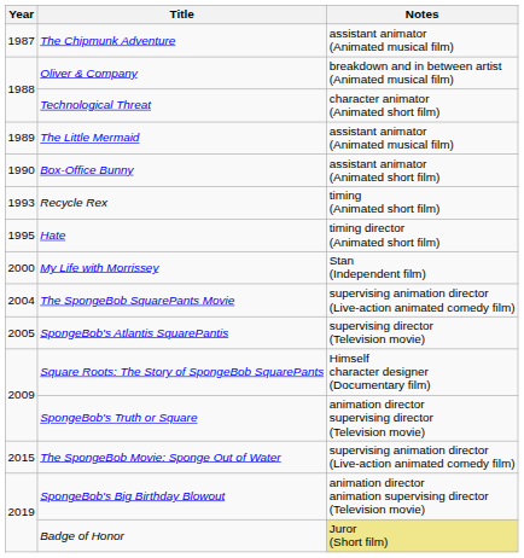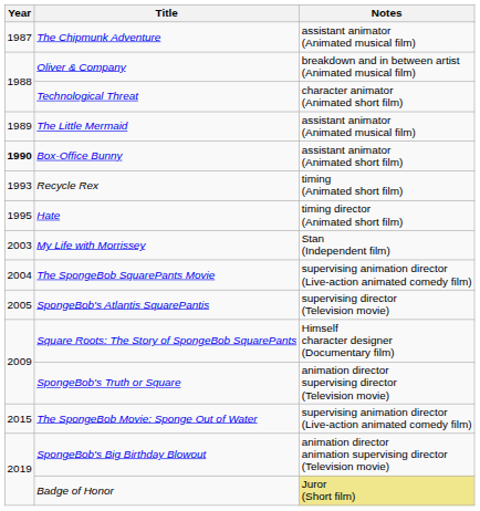 <table class="wikitable sortable">
 <tr>
 <th>Year</th>
 <th>Title</th>
 <th>Notes</th>
 </tr>
 <tr>
 <td>1987</td>
 <td><em><a href='#'>The Chipmunk Adventure</a></em></td>
 <td>assistant animator<br>(Animated musical film)</td>
 </tr>
 <tr>
 <td rowspan=2>1988</td>
 <td><em><a href='#'>Oliver & Company</a></em></td>
 <td>breakdown and in between artist<br>(Animated musical film)</td>
 </tr>
 <tr>
 <td><em><a href='#'>Technological Threat</a></em></td>
 <td>character animator<br>(Animated short film)</td>
 </tr>
 <tr>
 <td>1989</td>
 <td><em><a href='#'>The Little Mermaid</a></em></td>
 <td>assistant animator<br>(Animated musical film)</td>
 </tr>
 <tr>
-<td>1990</td>
+<td><strong>1990</strong></td>
 <td><em><a href='#'>Box-Office Bunny</a></em></td>
 <td>assistant animator<br>(Animated short film)</td>
 </tr>
 <tr>
 <td>1993</td>
 <td><em>Recycle Rex</em></td>
 <td>timing<br>(Animated short film)</td>
 </tr>
 <tr>
 <td>1995</td>
 <td><em><a href='#'>Hate</a></em></td>
 <td>timing director<br>(Animated short film)</td>
 </tr>
 <tr>
-<td>2000</td>
+<td>2003</td>
 <td><em><a href='#'>My Life with Morrissey</a></em></td>
 <td>Stan<br>(Independent film)</td>
 </tr>
 <tr>
 <td>2004</td>
 <td><em><a href='#'>The SpongeBob SquarePants Movie</a></em></td>
 <td>supervising animation director<br>(Live-action animated comedy film)</td>
 </tr>
 <tr>
 <td>2005</td>
 <td><em><a href='#'>SpongeBob's Atlantis SquarePantis</a></em></td>
 <td>supervising director<br>(Television movie)</td>
 </tr>
 <tr>
 <td rowspan=2>2009</td>
 <td><em><a href='#'>Square Roots: The Story of SpongeBob SquarePants</a></em></td>
 <td>Himself<br>character designer<br>(Documentary film)</td>
 </tr>
 <tr>
 <td><em><a href='#'>SpongeBob's Truth or Square</a></em></td>
 <td>animation director<br>supervising director<br>(Television movie)</td>
 </tr>
 <tr>
 <td>2015</td>
 <td><em><a href='#'>The SpongeBob Movie: Sponge Out of Water</a></em></td>
 <td>supervising animation director<br>(Live-action animated comedy film)</td>
 </tr>
 <tr>
 <td rowspan=2>2019</td>
 <td><em><a href='#'>SpongeBob's Big Birthday Blowout</a></em></td>
 <td>animation director<br>animation supervising director<br>(Television movie)</td>
 </tr>
 <tr>
 <td><em>Badge of Honor</em></td>
 <td style="background: khaki;">Juror<br>(Short film)</td>
 </tr>
 </table>
